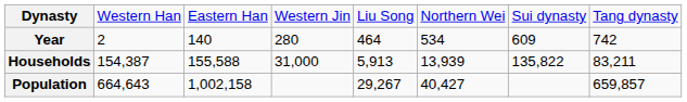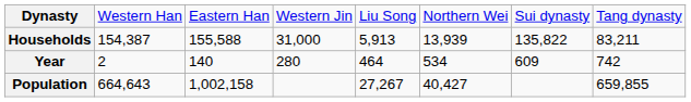 <table class="wikitable">
 <tr>
 <th>Dynasty</th>
 <td><a href='#'>Western Han</a></td>
 <td><a href='#'>Eastern Han</a></td>
 <td><a href='#'>Western Jin</a></td>
 <td><a href='#'>Liu Song</a></td>
 <td><a href='#'>Northern Wei</a></td>
 <td><a href='#'>Sui dynasty</a></td>
 <td><a href='#'>Tang dynasty</a></td>
 </tr>
 <tr>
+<th>Households</th>
+<td>154,387</td>
+<td>155,588</td>
+<td>31,000</td>
+<td>5,913</td>
+<td>13,939</td>
+<td>135,822</td>
+<td>83,211</td>
+</tr>
+<tr>
 <th>Year</th>
 <td>2</td>
 <td>140</td>
 <td>280</td>
 <td>464</td>
 <td>534</td>
 <td>609</td>
 <td>742</td>
 </tr>
 <tr>
-<th>Households</th>
-<td>154,387</td>
-<td>155,588</td>
-<td>31,000</td>
-<td>5,913</td>
-<td>13,939</td>
-<td>135,822</td>
-<td>83,211</td>
-</tr>
-<tr>
 <th>Population</th>
 <td>664,643</td>
 <td>1,002,158</td>
 <td></td>
-<td>29,267</td>
+<td>27,267</td>
 <td>40,427</td>
 <td></td>
-<td>659,857</td>
+<td>659,855</td>
 </tr>
 </table>
